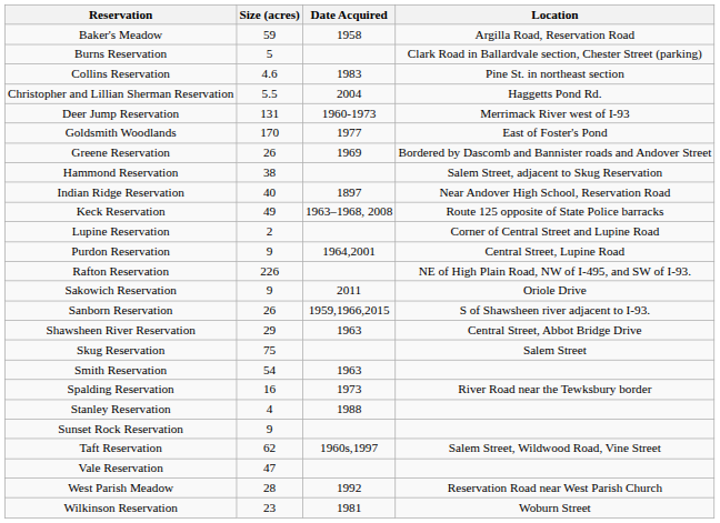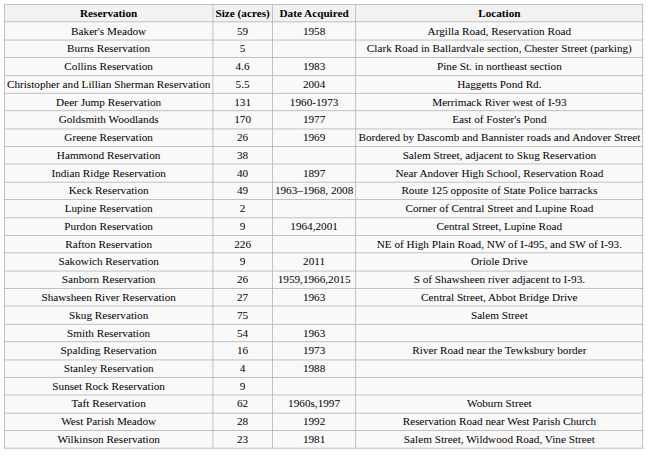 <table class="wikitable" style="text-align:center">
 <tr>
 <th>Reservation</th>
 <th>Size (acres)</th>
 <th>Date Acquired</th>
 <th>Location</th>
 </tr>
 <tr>
 <td>Baker's Meadow </td>
 <td>59</td>
 <td>1958</td>
 <td>Argilla Road, Reservation Road</td>
 </tr>
 <tr>
 <td>Burns Reservation </td>
 <td>5</td>
 <td></td>
 <td>Clark Road in Ballardvale section, Chester Street (parking)</td>
 </tr>
 <tr>
 <td>Collins Reservation</td>
 <td>4.6</td>
 <td>1983</td>
 <td>Pine St. in northeast section</td>
 </tr>
 <tr>
 <td>Christopher and Lillian Sherman Reservation </td>
 <td>5.5</td>
 <td>2004</td>
 <td>Haggetts Pond Rd.</td>
 </tr>
 <tr>
 <td>Deer Jump Reservation </td>
 <td>131</td>
 <td>1960-1973</td>
 <td>Merrimack River west of I-93</td>
 </tr>
 <tr>
 <td>Goldsmith Woodlands </td>
 <td>170</td>
 <td>1977</td>
 <td>East of Foster's Pond</td>
 </tr>
 <tr>
 <td>Greene Reservation </td>
 <td>26</td>
 <td>1969</td>
 <td>Bordered by Dascomb and Bannister roads and Andover Street</td>
 </tr>
 <tr>
 <td>Hammond Reservation </td>
 <td>38</td>
 <td></td>
 <td>Salem Street, adjacent to Skug Reservation</td>
 </tr>
 <tr>
 <td>Indian Ridge Reservation </td>
 <td>40</td>
 <td>1897</td>
 <td>Near Andover High School, Reservation Road</td>
 </tr>
 <tr>
 <td>Keck Reservation </td>
 <td>49</td>
 <td>1963–1968, 2008</td>
 <td>Route 125 opposite of State Police barracks</td>
 </tr>
 <tr>
 <td>Lupine Reservation </td>
 <td>2</td>
 <td></td>
 <td>Corner of Central Street and Lupine Road</td>
 </tr>
 <tr>
 <td>Purdon Reservation </td>
 <td>9</td>
 <td>1964,2001</td>
 <td>Central Street, Lupine Road</td>
 </tr>
 <tr>
 <td>Rafton Reservation </td>
 <td>226</td>
 <td></td>
 <td>NE of High Plain Road, NW of I-495, and SW of I-93.</td>
 </tr>
 <tr>
 <td>Sakowich Reservation </td>
 <td>9</td>
 <td>2011</td>
 <td>Oriole Drive</td>
 </tr>
 <tr>
 <td>Sanborn Reservation </td>
 <td>26</td>
 <td>1959,1966,2015</td>
 <td>S of Shawsheen river adjacent to I-93.</td>
 </tr>
 <tr>
 <td>Shawsheen River Reservation </td>
-<td>29</td>
+<td>27</td>
 <td>1963</td>
 <td>Central Street, Abbot Bridge Drive</td>
 </tr>
 <tr>
 <td>Skug Reservation </td>
 <td>75</td>
 <td></td>
 <td>Salem Street</td>
 </tr>
 <tr>
 <td>Smith Reservation </td>
 <td>54</td>
 <td>1963</td>
 <td></td>
 </tr>
 <tr>
 <td>Spalding Reservation </td>
 <td>16</td>
 <td>1973</td>
 <td>River Road near the Tewksbury border</td>
 </tr>
 <tr>
 <td>Stanley Reservation </td>
 <td>4</td>
 <td>1988</td>
 <td></td>
 </tr>
 <tr>
 <td>Sunset Rock Reservation</td>
 <td>9</td>
 <td></td>
 <td></td>
 </tr>
 <tr>
 <td>Taft Reservation </td>
 <td>62</td>
 <td>1960s,1997</td>
-<td>Salem Street, Wildwood Road, Vine Street</td>
-</tr>
-<tr>
-<td>Vale Reservation </td>
-<td>47</td>
-<td></td>
-<td></td>
+<td>Woburn Street</td>
 </tr>
 <tr>
 <td>West Parish Meadow </td>
 <td>28</td>
 <td>1992</td>
 <td>Reservation Road near West Parish Church</td>
 </tr>
 <tr>
 <td>Wilkinson Reservation </td>
 <td>23</td>
 <td>1981</td>
-<td>Woburn Street</td>
+<td>Salem Street, Wildwood Road, Vine Street</td>
 </tr>
 </table>
